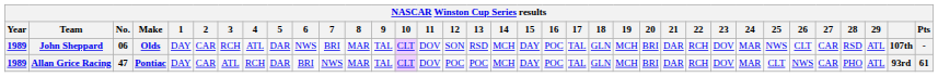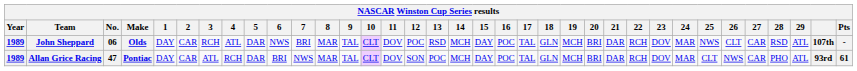 <table class="wikitable" style="text-align:center; font-size:75%">
 <tr>
 <th colspan=42><a href='#'>NASCAR</a> <a href='#'>Winston Cup Series</a> results</th>
 </tr>
 <tr>
 <th>Year</th>
 <th>Team</th>
 <th>No.</th>
 <th>Make</th>
 <th>1</th>
 <th>2</th>
 <th>3</th>
 <th>4</th>
 <th>5</th>
 <th>6</th>
 <th>7</th>
 <th>8</th>
 <th>9</th>
 <th>10</th>
 <th>11</th>
 <th>12</th>
 <th>13</th>
 <th>14</th>
 <th>15</th>
 <th>16</th>
 <th>17</th>
 <th>18</th>
 <th>19</th>
 <th>20</th>
 <th>21</th>
 <th>22</th>
 <th>23</th>
 <th>24</th>
 <th>25</th>
 <th>26</th>
 <th>27</th>
 <th>28</th>
 <th>29</th>
 <th></th>
 <th>Pts</th>
 </tr>
 <tr>
 <th><a href='#'>1989</a></th>
 <th><a href='#'>John Sheppard</a></th>
 <th>06</th>
 <th><a href='#'>Olds</a></th>
 <td><a href='#'>DAY</a></td>
 <td><a href='#'>CAR</a></td>
 <td><a href='#'>RCH</a></td>
 <td><a href='#'>ATL</a></td>
 <td><a href='#'>DAR</a></td>
 <td><a href='#'>NWS</a></td>
 <td><a href='#'>BRI</a></td>
 <td><a href='#'>MAR</a></td>
 <td><a href='#'>TAL</a></td>
 <td style="background:#efcfff;"><a href='#'>CLT</a><br></td>
 <td><a href='#'>DOV</a></td>
-<td><a href='#'>SON</a></td>
+<td><a href='#'>POC</a></td>
 <td><a href='#'>RSD</a></td>
 <td><a href='#'>MCH</a></td>
 <td><a href='#'>DAY</a></td>
 <td><a href='#'>POC</a></td>
 <td><a href='#'>TAL</a></td>
 <td><a href='#'>GLN</a></td>
 <td><a href='#'>MCH</a></td>
 <td><a href='#'>BRI</a></td>
 <td><a href='#'>DAR</a></td>
 <td><a href='#'>RCH</a></td>
 <td><a href='#'>DOV</a></td>
 <td><a href='#'>MAR</a></td>
 <td><a href='#'>NWS</a></td>
 <td><a href='#'>CLT</a></td>
 <td><a href='#'>CAR</a></td>
 <td><a href='#'>RSD</a></td>
 <td><a href='#'>ATL</a></td>
 <th>107th</th>
 <th>-</th>
 </tr>
 <tr>
 <th><a href='#'>1989</a></th>
 <th><a href='#'>Allan Grice Racing</a></th>
 <th>47</th>
 <th><a href='#'>Pontiac</a></th>
 <td><a href='#'>DAY</a></td>
 <td><a href='#'>CAR</a></td>
 <td><a href='#'>ATL</a></td>
 <td><a href='#'>RCH</a></td>
 <td><a href='#'>DAR</a></td>
 <td><a href='#'>BRI</a></td>
 <td><a href='#'>NWS</a></td>
 <td><a href='#'>MAR</a></td>
 <td><a href='#'>TAL</a></td>
 <td style="background:#efcfff;"><a href='#'>CLT</a><br></td>
 <td><a href='#'>DOV</a></td>
-<td><a href='#'>POC</a></td>
+<td><a href='#'>SON</a></td>
 <td><a href='#'>POC</a></td>
 <td><a href='#'>MCH</a></td>
 <td><a href='#'>DAY</a></td>
 <td><a href='#'>POC</a></td>
 <td><a href='#'>TAL</a></td>
 <td><a href='#'>GLN</a></td>
 <td><a href='#'>MCH</a></td>
 <td><a href='#'>BRI</a></td>
 <td><a href='#'>DAR</a></td>
 <td><a href='#'>RCH</a></td>
 <td><a href='#'>DOV</a></td>
 <td><a href='#'>MAR</a></td>
 <td><a href='#'>CLT</a></td>
 <td><a href='#'>NWS</a></td>
 <td><a href='#'>CAR</a></td>
 <td><a href='#'>PHO</a></td>
 <td><a href='#'>ATL</a></td>
 <th>93rd</th>
 <th>61</th>
 </tr>
 </table>
